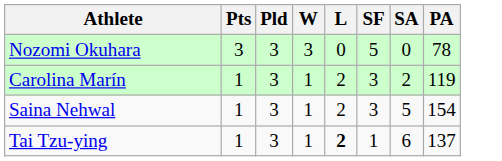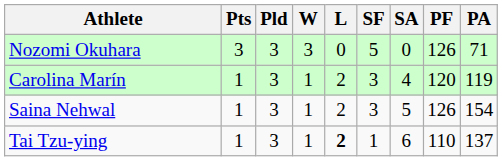 <table class=wikitable style="text-align:center">
 <tr>
 <th width=175>Athlete</th>
 <th width=20>Pts</th>
 <th width=20>Pld</th>
 <th width=20>W</th>
 <th width=20>L</th>
 <th width=20>SF</th>
 <th width=20>SA</th>
+<th width=20>PF</th>
 <th width=20>PA</th>
 </tr>
 <tr bgcolor=ccffcc>
 <td style="text-align:left"> <a href='#'>Nozomi Okuhara</a></td>
 <td>3</td>
 <td>3</td>
 <td>3</td>
 <td>0</td>
 <td>5</td>
 <td>0</td>
-<td>78</td>
+<td>126</td>
+<td>71</td>
 </tr>
 <tr bgcolor=ccffcc>
 <td style="text-align:left"> <a href='#'>Carolina Marín</a></td>
 <td>1</td>
 <td>3</td>
 <td>1</td>
 <td>2</td>
 <td>3</td>
-<td>2</td>
+<td>4</td>
+<td>120</td>
 <td>119</td>
 </tr>
 <tr bgcolor=>
 <td style="text-align:left"> <a href='#'>Saina Nehwal</a></td>
 <td>1</td>
 <td>3</td>
 <td>1</td>
 <td>2</td>
 <td>3</td>
 <td>5</td>
+<td>126</td>
 <td>154</td>
 </tr>
 <tr bgcolor=>
 <td style="text-align:left"> <a href='#'>Tai Tzu-ying</a></td>
 <td>1</td>
 <td>3</td>
 <td>1</td>
 <td><strong>2</strong></td>
 <td>1</td>
 <td>6</td>
+<td>110</td>
 <td>137</td>
 </tr>
 </table>
